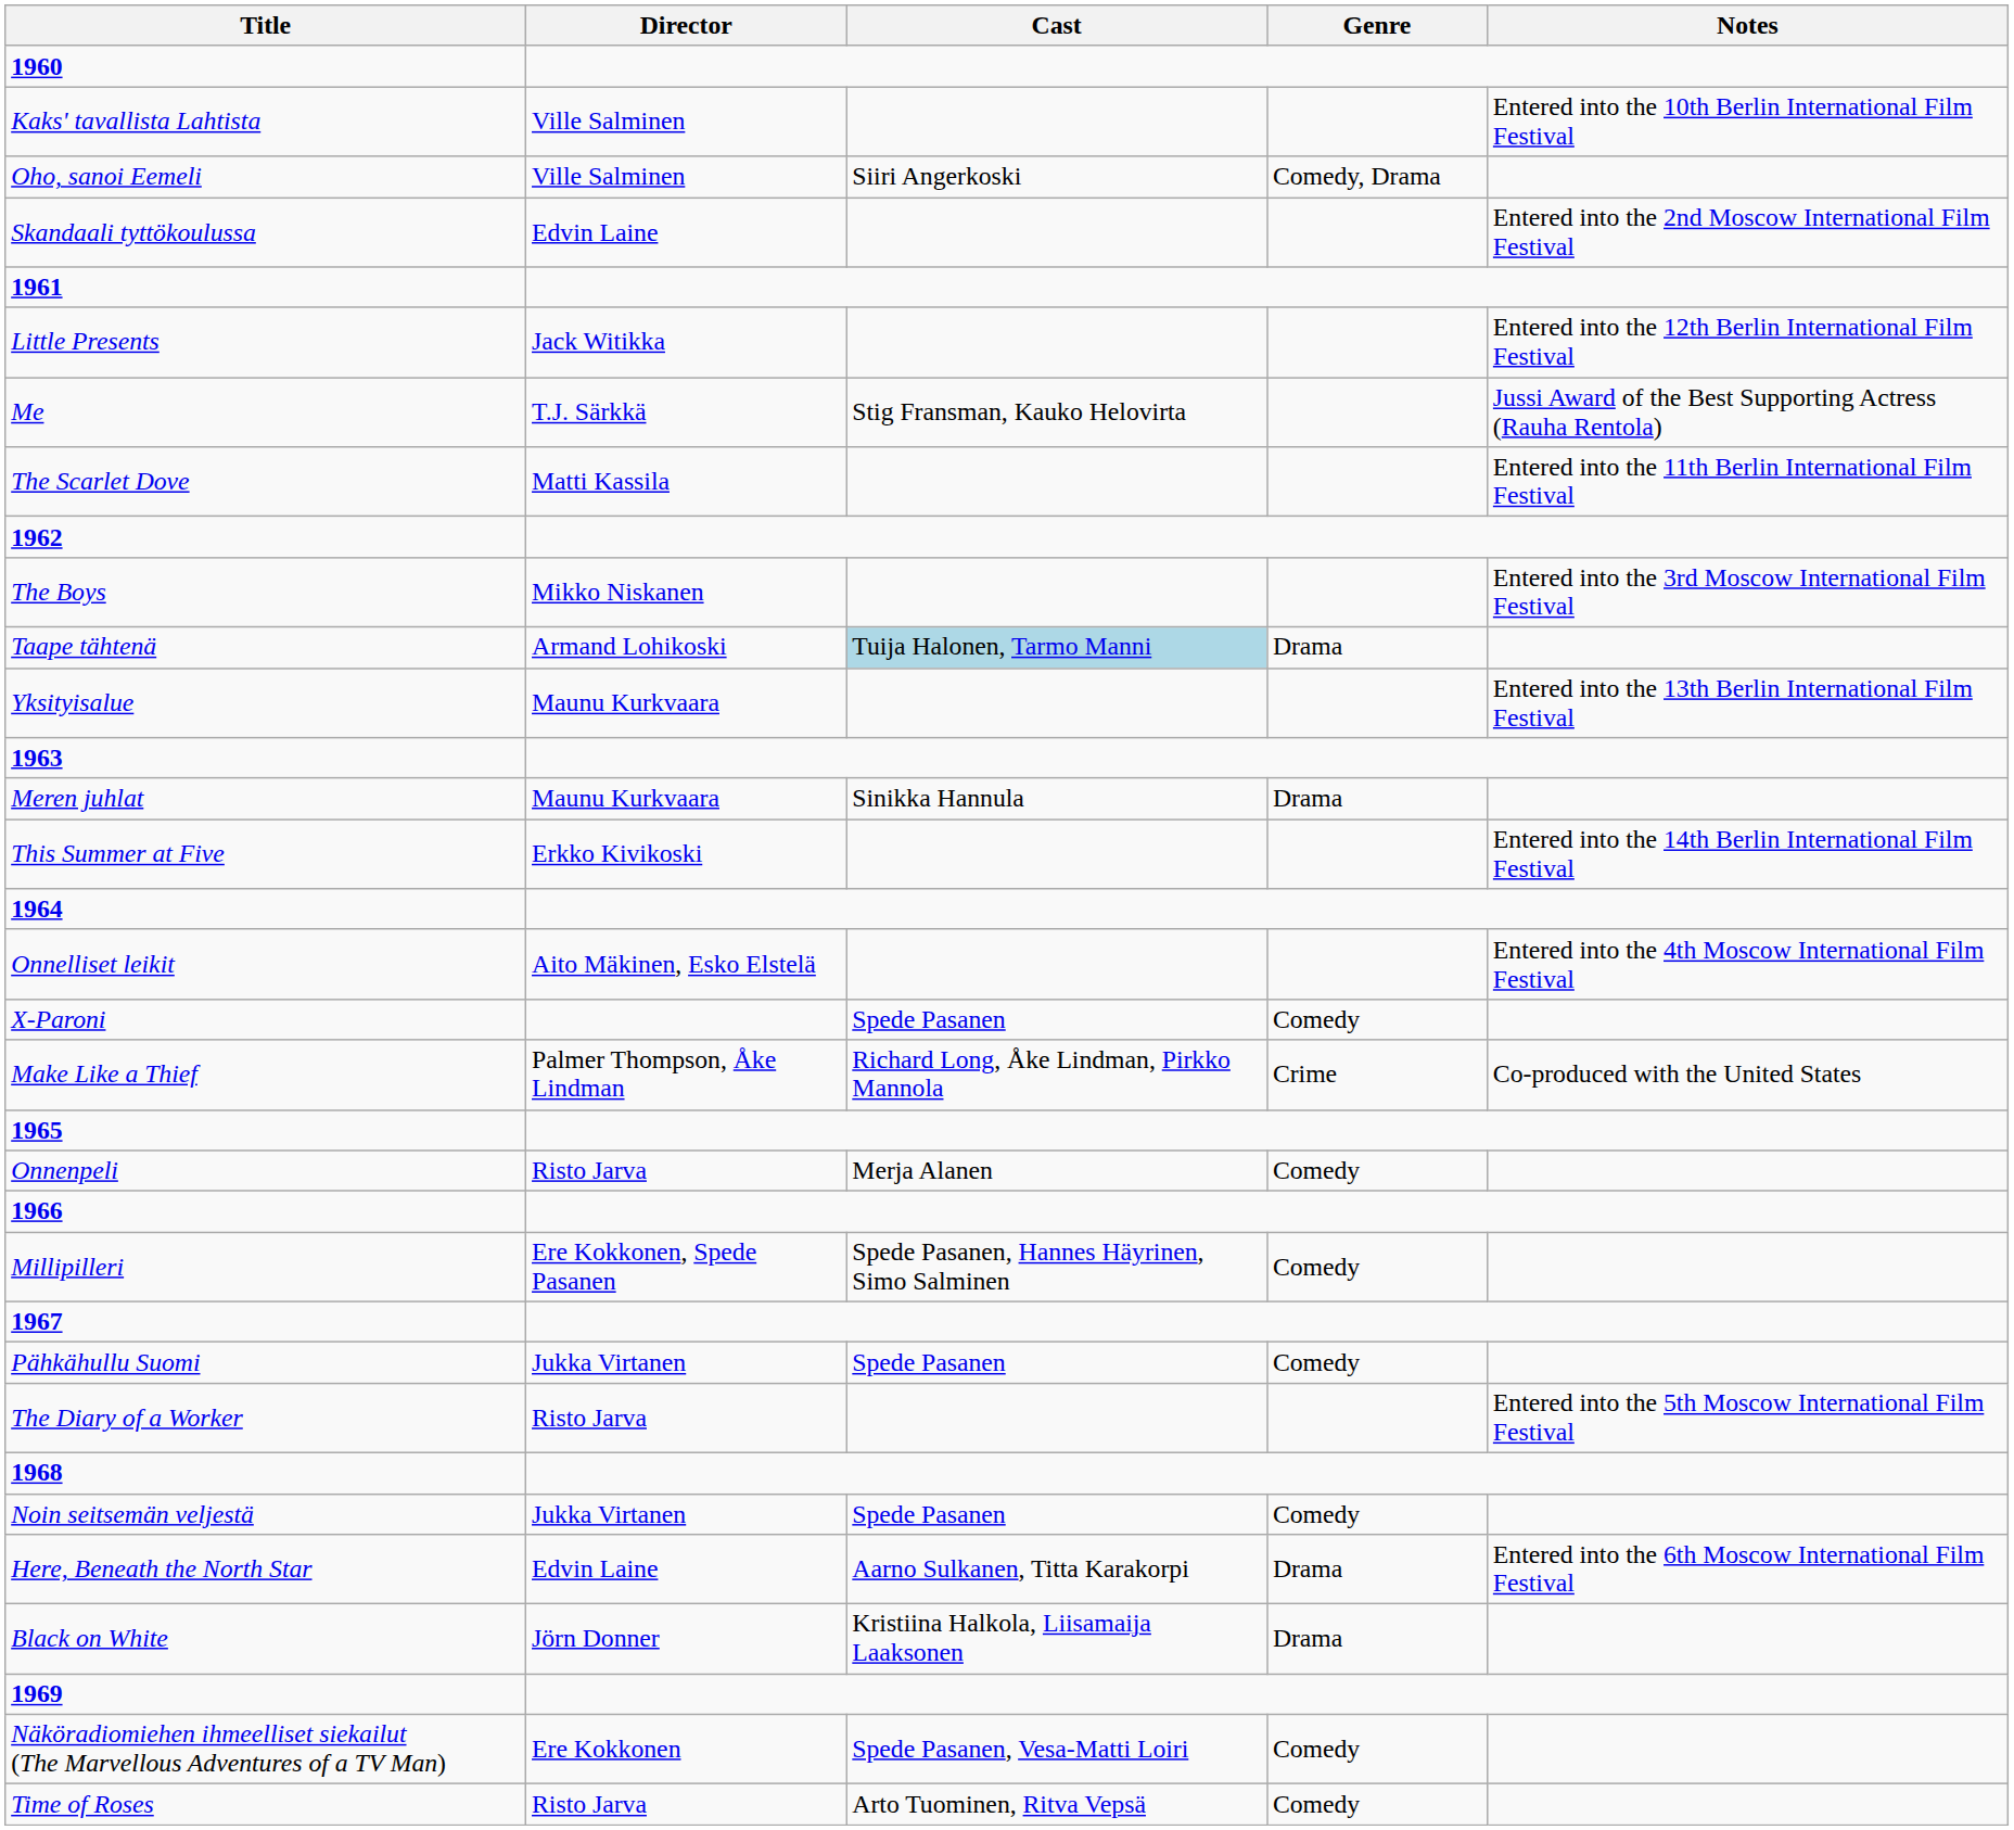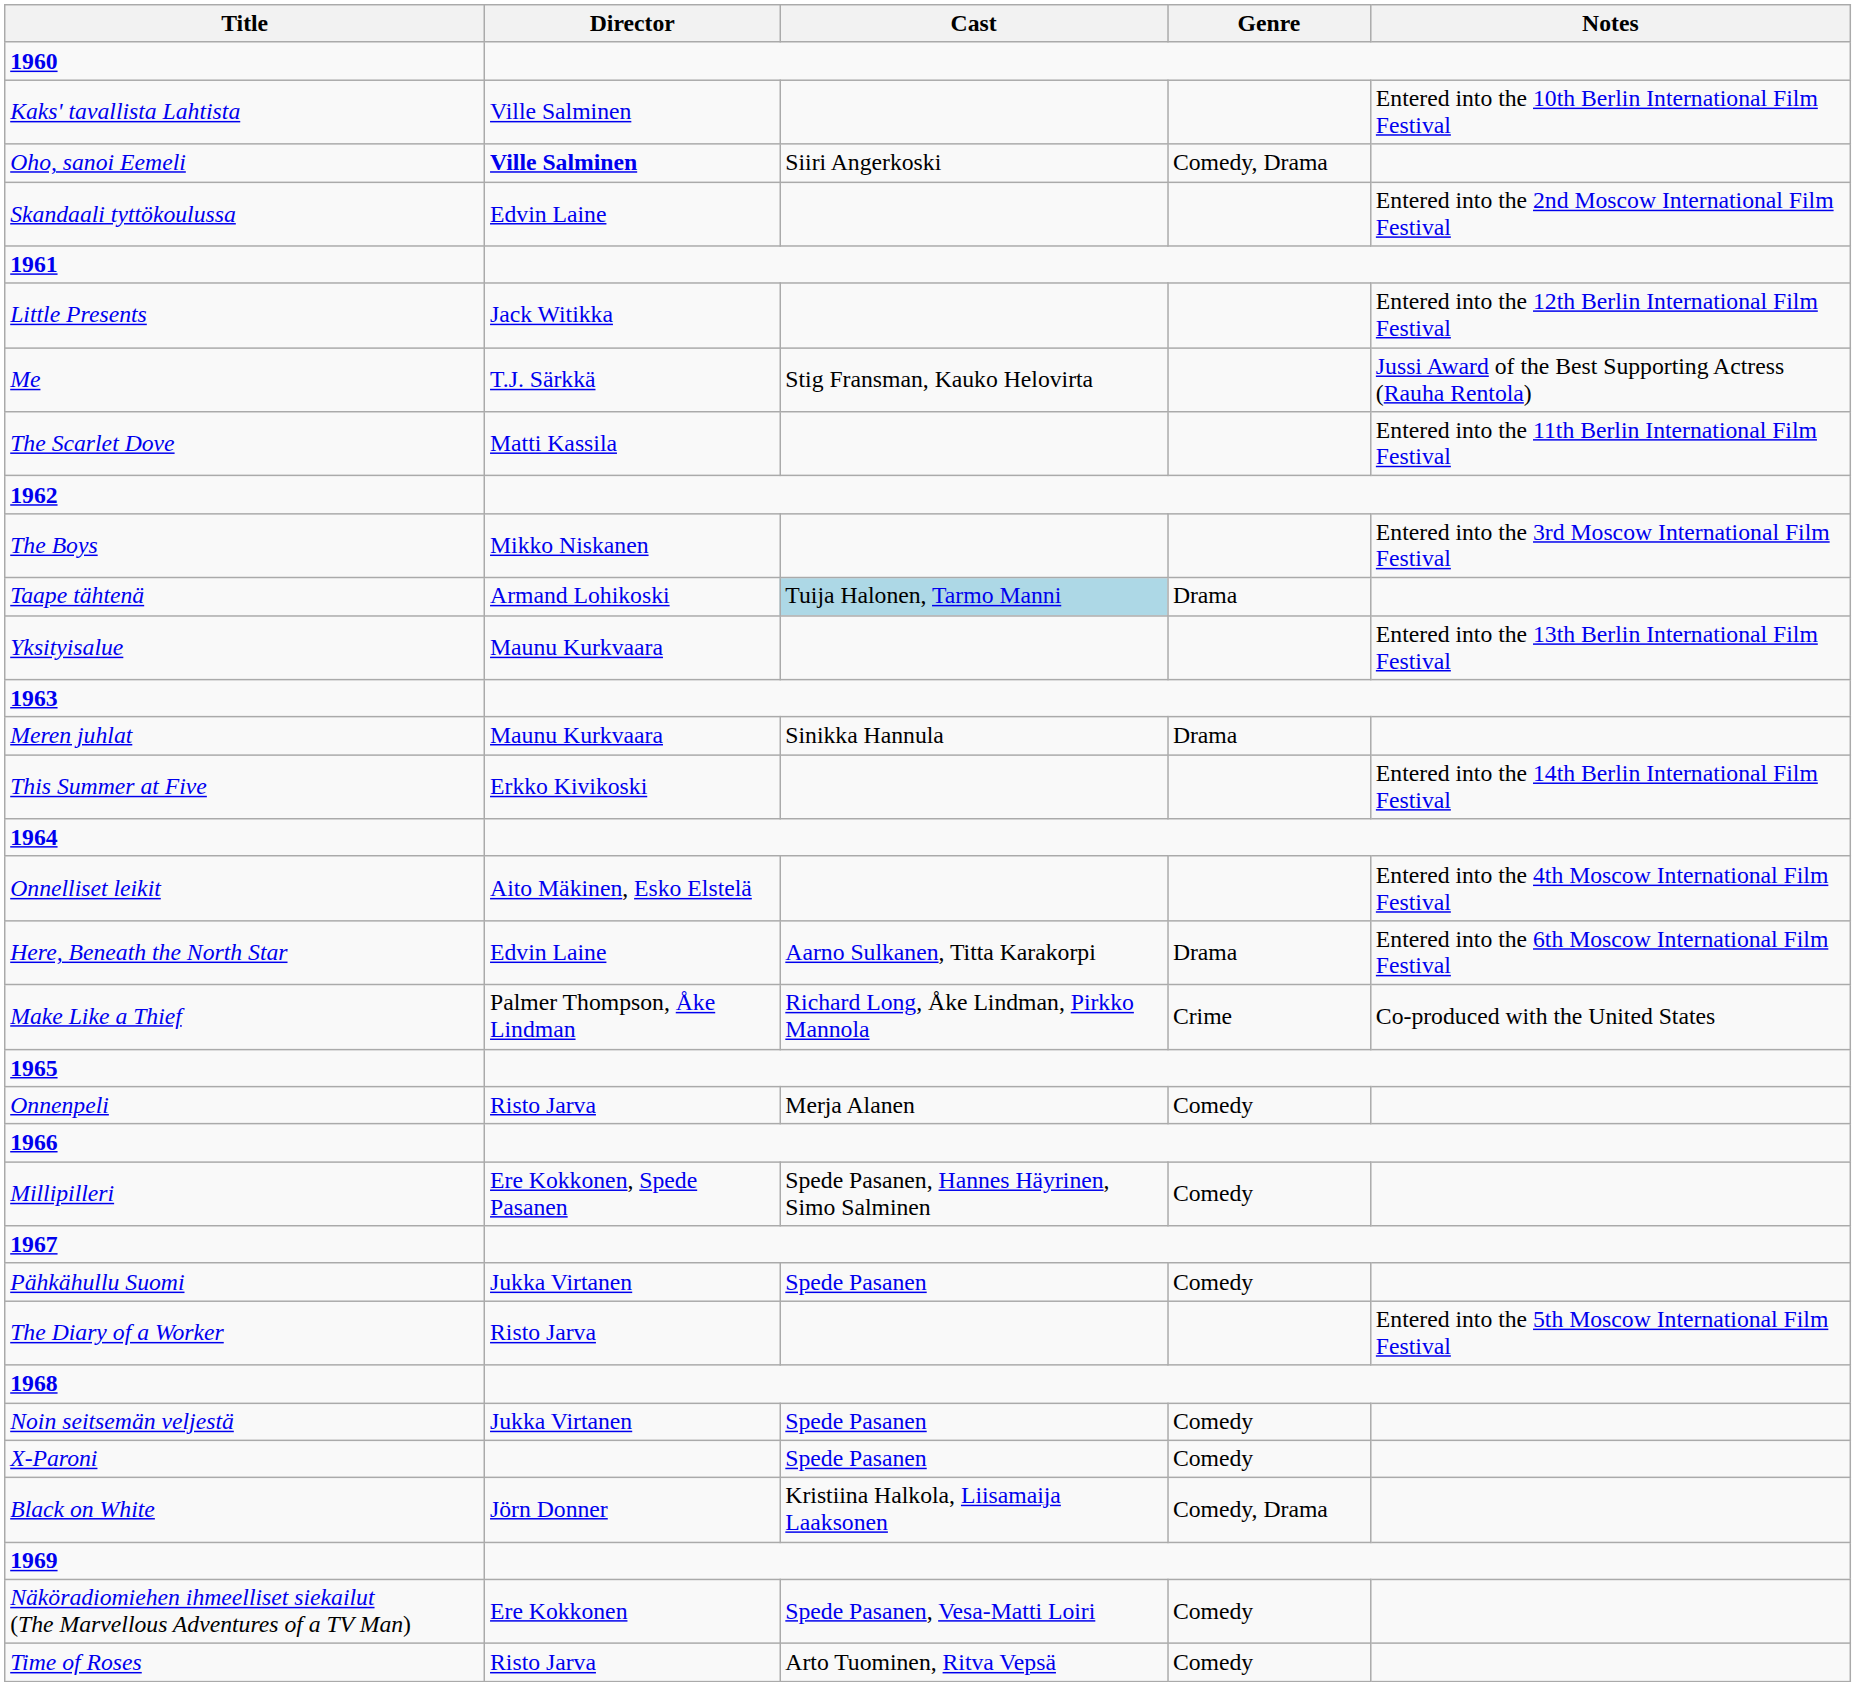 <table class="wikitable">
 <tr>
 <th width=26%>Title</th>
 <th width=16%>Director</th>
 <th width=21%>Cast</th>
 <th width=11%>Genre</th>
 <th width=26%>Notes</th>
 </tr>
 <tr>
 <td><strong><a href='#'>1960</a></strong></td>
 </tr>
 <tr>
 <td><em><a href='#'>Kaks' tavallista Lahtista</a></em></td>
 <td><a href='#'>Ville Salminen</a></td>
 <td></td>
 <td></td>
 <td>Entered into the <a href='#'>10th Berlin International Film Festival</a></td>
 </tr>
 <tr>
 <td><em><a href='#'>Oho, sanoi Eemeli</a></em></td>
-<td><a href='#'>Ville Salminen</a></td>
+<td><strong><a href='#'>Ville Salminen</a></strong></td>
 <td>Siiri Angerkoski</td>
 <td>Comedy, Drama</td>
 <td></td>
 </tr>
 <tr>
 <td><em><a href='#'>Skandaali tyttökoulussa</a></em></td>
 <td><a href='#'>Edvin Laine</a></td>
 <td></td>
 <td></td>
 <td>Entered into the <a href='#'>2nd Moscow International Film Festival</a></td>
 </tr>
 <tr>
 <td><strong><a href='#'>1961</a></strong></td>
 </tr>
 <tr>
 <td><em><a href='#'>Little Presents</a></em></td>
 <td><a href='#'>Jack Witikka</a></td>
 <td></td>
 <td></td>
 <td>Entered into the <a href='#'>12th Berlin International Film Festival</a></td>
 </tr>
 <tr>
 <td><em><a href='#'>Me</a></em></td>
 <td><a href='#'>T.J. Särkkä</a></td>
 <td>Stig Fransman, Kauko Helovirta</td>
 <td></td>
 <td><a href='#'>Jussi Award</a> of the Best Supporting Actress (<a href='#'>Rauha Rentola</a>)</td>
 </tr>
 <tr>
 <td><em><a href='#'>The Scarlet Dove</a></em></td>
 <td><a href='#'>Matti Kassila</a></td>
 <td></td>
 <td></td>
 <td>Entered into the <a href='#'>11th Berlin International Film Festival</a></td>
 </tr>
 <tr>
 <td><strong><a href='#'>1962</a></strong></td>
 </tr>
 <tr>
 <td><em><a href='#'>The Boys</a></em></td>
 <td><a href='#'>Mikko Niskanen</a></td>
 <td></td>
 <td></td>
 <td>Entered into the <a href='#'>3rd Moscow International Film Festival</a></td>
 </tr>
 <tr>
 <td><em><a href='#'>Taape tähtenä</a></em></td>
 <td><a href='#'>Armand Lohikoski</a></td>
 <td style="background: lightblue;">Tuija Halonen, <a href='#'>Tarmo Manni</a></td>
 <td>Drama</td>
 <td></td>
 </tr>
 <tr>
 <td><em><a href='#'>Yksityisalue</a></em></td>
 <td><a href='#'>Maunu Kurkvaara</a></td>
 <td></td>
 <td></td>
 <td>Entered into the <a href='#'>13th Berlin International Film Festival</a></td>
 </tr>
 <tr>
 <td><strong><a href='#'>1963</a></strong></td>
 </tr>
 <tr>
 <td><em><a href='#'>Meren juhlat</a></em></td>
 <td><a href='#'>Maunu Kurkvaara</a></td>
 <td>Sinikka Hannula</td>
 <td>Drama</td>
 <td></td>
 </tr>
 <tr>
 <td><em><a href='#'>This Summer at Five</a></em></td>
 <td><a href='#'>Erkko Kivikoski</a></td>
 <td></td>
 <td></td>
 <td>Entered into the <a href='#'>14th Berlin International Film Festival</a></td>
 </tr>
 <tr>
 <td><strong><a href='#'>1964</a></strong></td>
 </tr>
 <tr>
 <td><em><a href='#'>Onnelliset leikit</a></em></td>
 <td><a href='#'>Aito Mäkinen</a>, <a href='#'>Esko Elstelä</a></td>
 <td></td>
 <td></td>
 <td>Entered into the <a href='#'>4th Moscow International Film Festival</a></td>
 </tr>
 <tr>
-<td><em><a href='#'>X-Paroni</a></em></td>
-<td></td>
-<td><a href='#'>Spede Pasanen</a></td>
-<td>Comedy</td>
-<td></td>
+<td><em><a href='#'>Here, Beneath the North Star</a></em></td>
+<td><a href='#'>Edvin Laine</a></td>
+<td><a href='#'>Aarno Sulkanen</a>, Titta Karakorpi</td>
+<td>Drama</td>
+<td>Entered into the <a href='#'>6th Moscow International Film Festival</a></td>
 </tr>
 <tr>
 <td><em><a href='#'>Make Like a Thief</a></em></td>
 <td>Palmer Thompson, <a href='#'>Åke Lindman</a></td>
 <td><a href='#'>Richard Long</a>, Åke Lindman, <a href='#'>Pirkko Mannola</a></td>
 <td>Crime</td>
 <td>Co-produced with the United States</td>
 </tr>
 <tr>
 <td><strong><a href='#'>1965</a></strong></td>
 </tr>
 <tr>
 <td><em><a href='#'>Onnenpeli</a></em></td>
 <td><a href='#'>Risto Jarva</a></td>
 <td>Merja Alanen</td>
 <td>Comedy</td>
 <td></td>
 </tr>
 <tr>
 <td><strong><a href='#'>1966</a></strong></td>
 </tr>
 <tr>
 <td><em><a href='#'>Millipilleri</a></em></td>
 <td><a href='#'>Ere Kokkonen</a>, <a href='#'>Spede Pasanen</a></td>
 <td>Spede Pasanen, <a href='#'>Hannes Häyrinen</a>, Simo Salminen</td>
 <td>Comedy</td>
 <td></td>
 </tr>
 <tr>
 <td><strong><a href='#'>1967</a></strong></td>
 </tr>
 <tr>
 <td><em><a href='#'>Pähkähullu Suomi</a></em></td>
 <td><a href='#'>Jukka Virtanen</a></td>
 <td><a href='#'>Spede Pasanen</a></td>
 <td>Comedy</td>
 <td></td>
 </tr>
 <tr>
 <td><em><a href='#'>The Diary of a Worker</a></em></td>
 <td><a href='#'>Risto Jarva</a></td>
 <td></td>
 <td></td>
 <td>Entered into the <a href='#'>5th Moscow International Film Festival</a></td>
 </tr>
 <tr>
 <td><strong><a href='#'>1968</a></strong></td>
 </tr>
 <tr>
 <td><em><a href='#'>Noin seitsemän veljestä</a></em></td>
 <td><a href='#'>Jukka Virtanen</a></td>
 <td><a href='#'>Spede Pasanen</a></td>
 <td>Comedy</td>
 <td></td>
 </tr>
 <tr>
-<td><em><a href='#'>Here, Beneath the North Star</a></em></td>
-<td><a href='#'>Edvin Laine</a></td>
-<td><a href='#'>Aarno Sulkanen</a>, Titta Karakorpi</td>
-<td>Drama</td>
-<td>Entered into the <a href='#'>6th Moscow International Film Festival</a></td>
+<td><em><a href='#'>X-Paroni</a></em></td>
+<td></td>
+<td><a href='#'>Spede Pasanen</a></td>
+<td>Comedy</td>
+<td></td>
 </tr>
 <tr>
 <td><em><a href='#'>Black on White</a></em></td>
 <td><a href='#'>Jörn Donner</a></td>
 <td>Kristiina Halkola, <a href='#'>Liisamaija Laaksonen</a></td>
-<td>Drama</td>
+<td>Comedy, Drama</td>
 <td></td>
 </tr>
 <tr>
 <td><strong><a href='#'>1969</a></strong></td>
 </tr>
 <tr>
 <td><em><a href='#'>Näköradiomiehen ihmeelliset siekailut</a></em><br>(<em>The Marvellous Adventures of a TV Man</em>)</td>
 <td><a href='#'>Ere Kokkonen</a></td>
 <td><a href='#'>Spede Pasanen</a>, <a href='#'>Vesa-Matti Loiri</a></td>
 <td>Comedy</td>
 <td></td>
 </tr>
 <tr>
 <td><em><a href='#'>Time of Roses</a></em></td>
 <td><a href='#'>Risto Jarva</a></td>
 <td>Arto Tuominen, <a href='#'>Ritva Vepsä</a></td>
 <td>Comedy</td>
 <td></td>
 </tr>
 </table>
